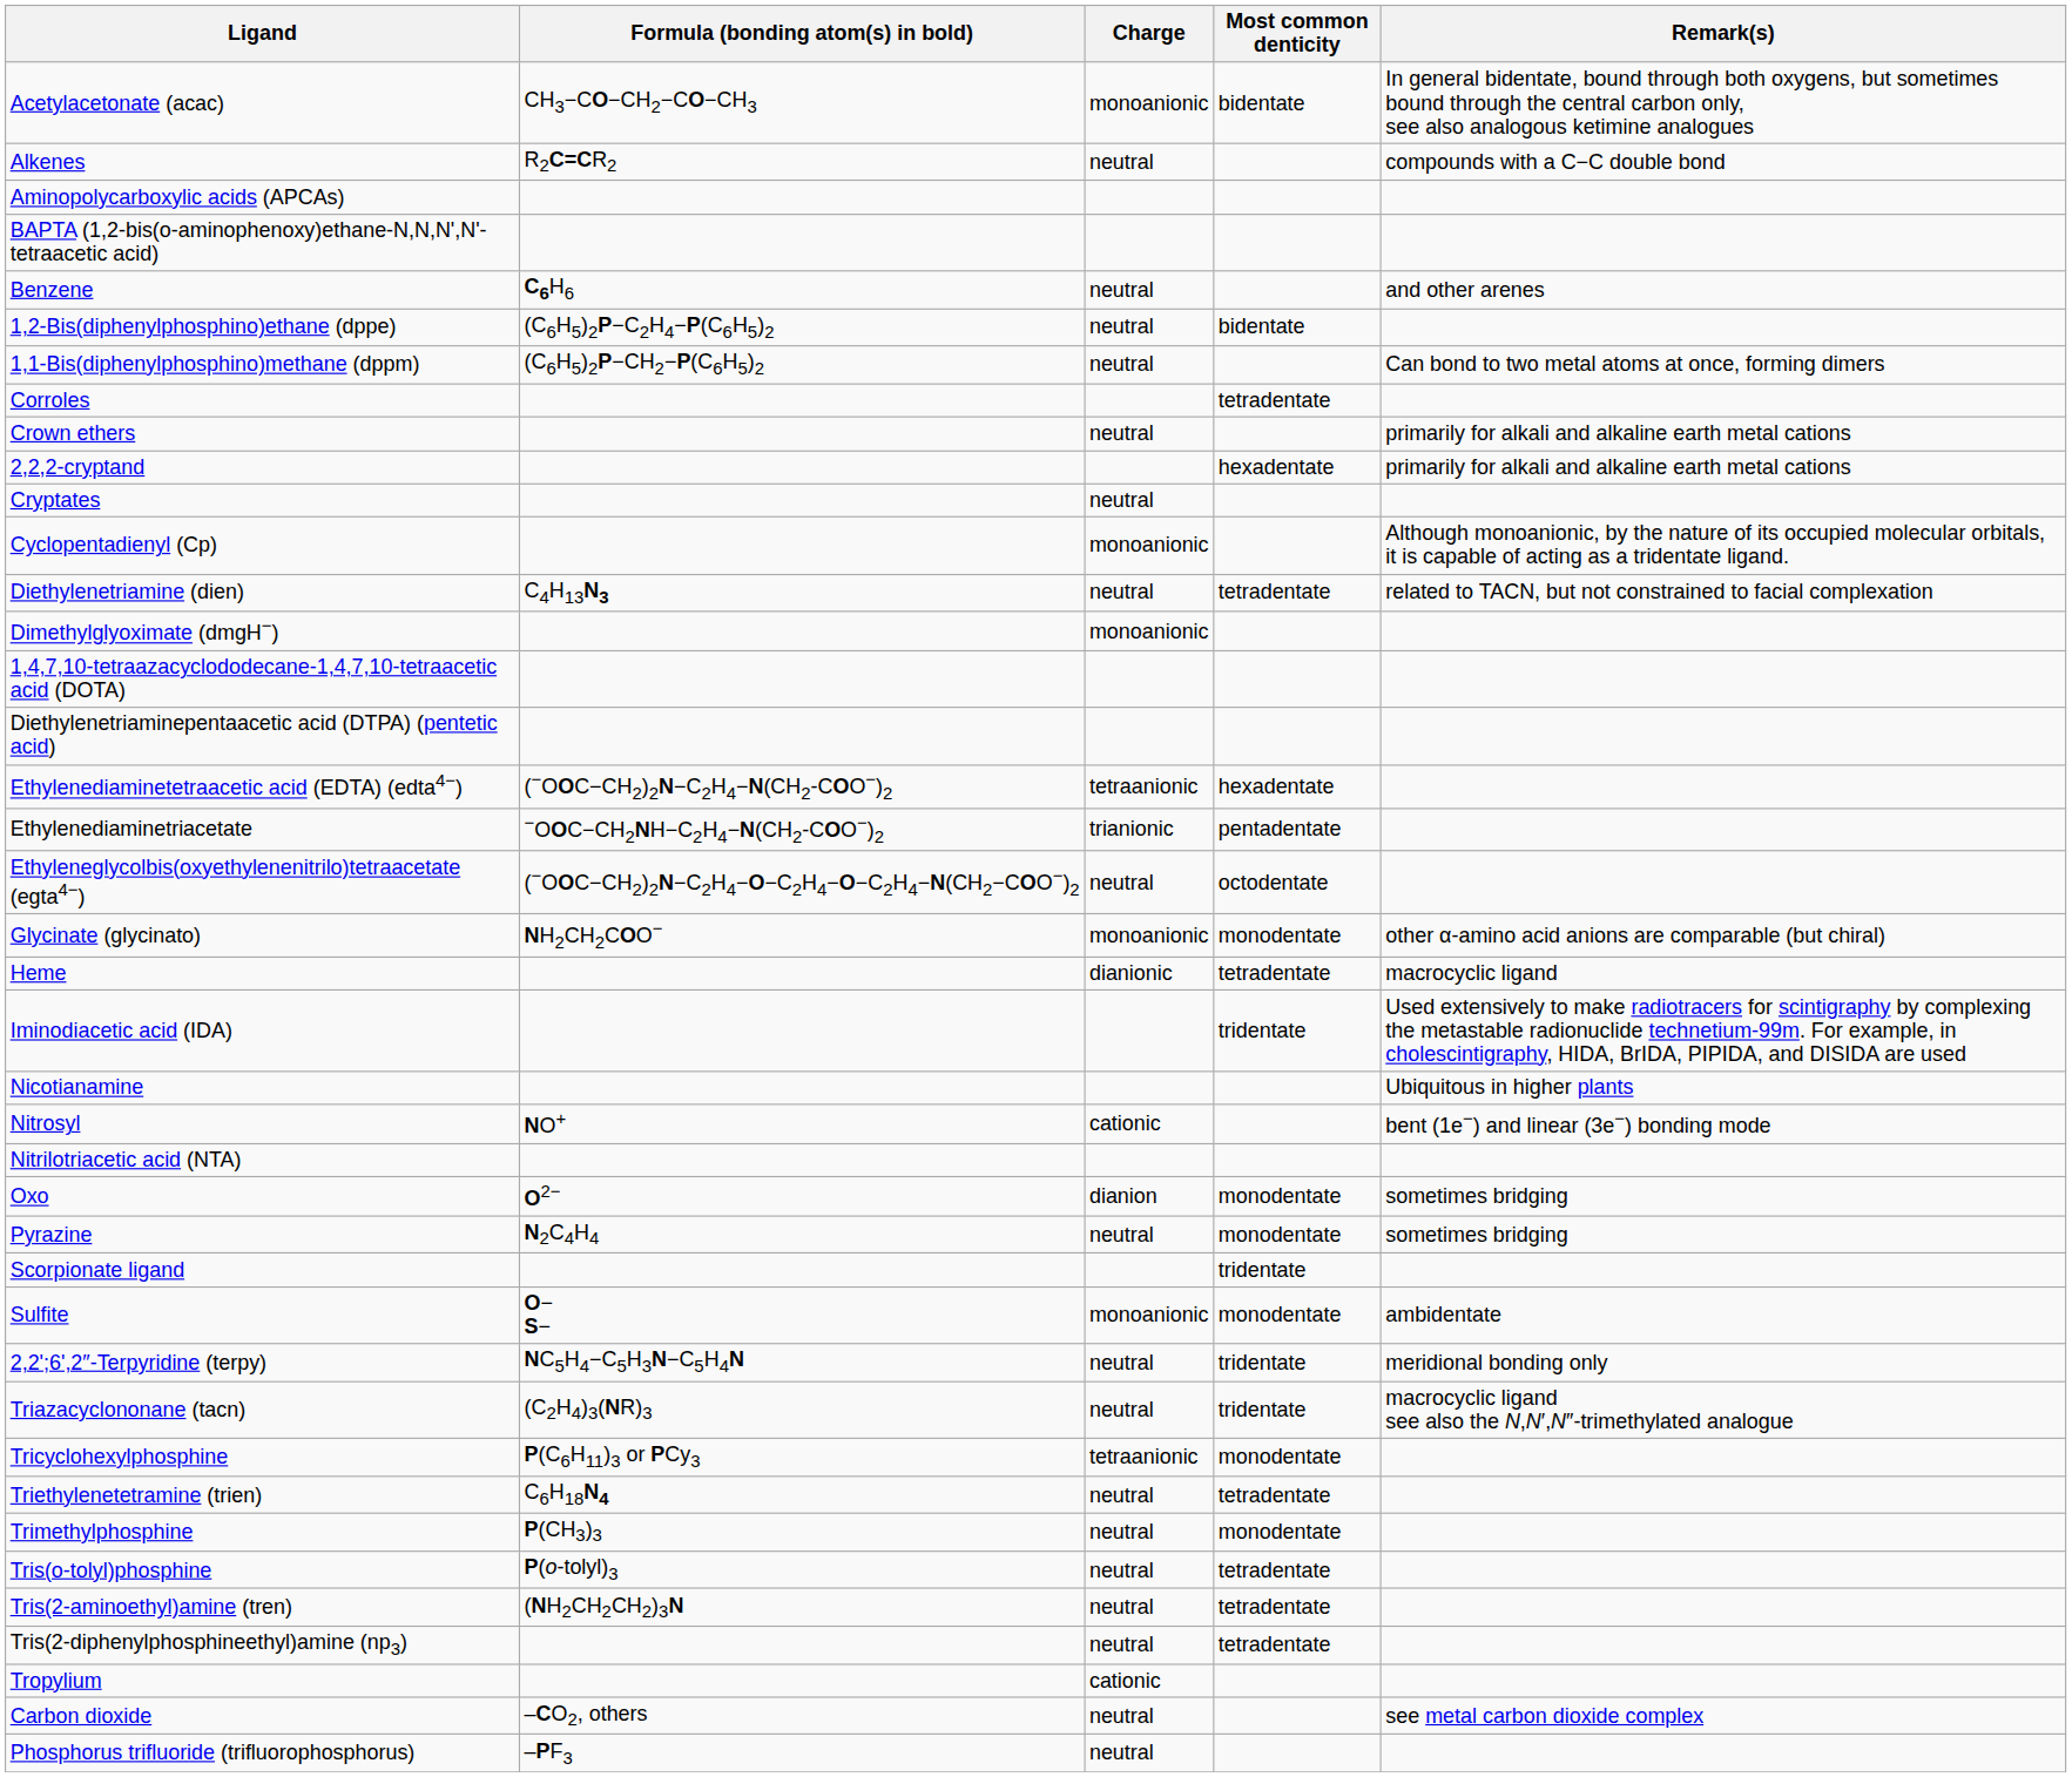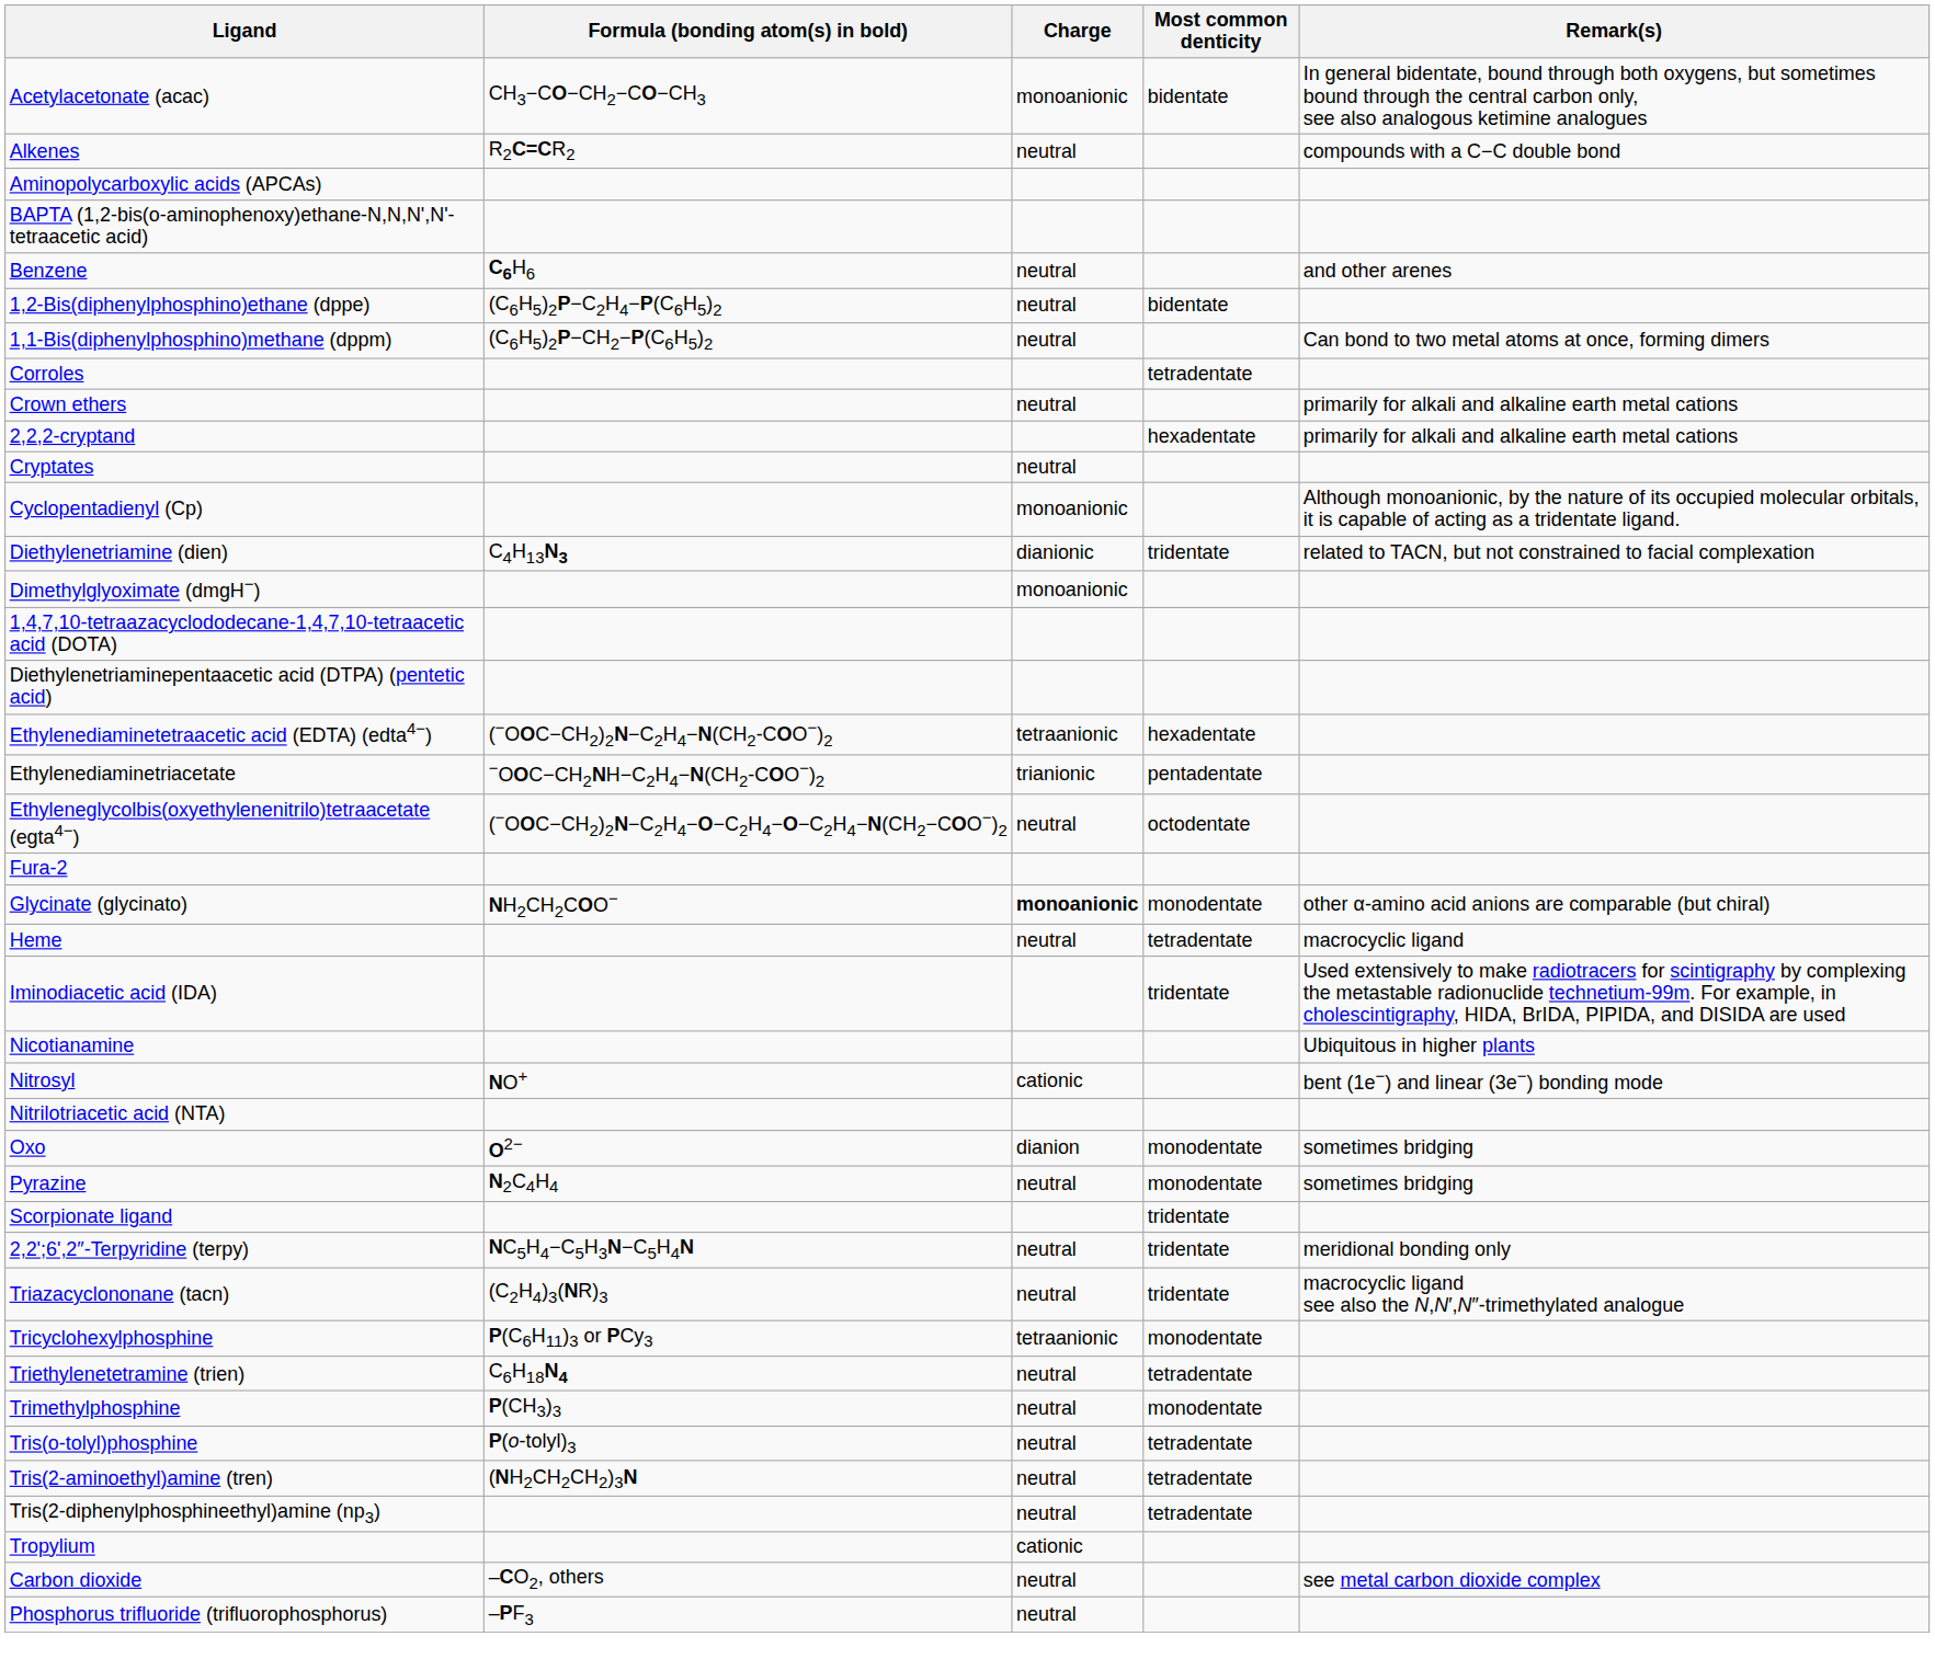 <table class="wikitable sortable">
 <tr>
 <th>Ligand</th>
 <th>Formula (bonding atom(s) in bold)</th>
 <th>Charge</th>
 <th>Most common denticity</th>
 <th>Remark(s)</th>
 </tr>
 <tr>
 <td><a href='#'>Acetylacetonate</a> (acac)</td>
 <td>CH<sub>3</sub>−C<strong>O</strong>−CH<sub>2</sub>−C<strong>O</strong>−CH<sub>3</sub></td>
 <td>monoanionic</td>
 <td>bidentate</td>
 <td>In general bidentate, bound through both oxygens, but sometimes bound through the central carbon only,<br> see also analogous ketimine analogues</td>
 </tr>
 <tr>
 <td><a href='#'>Alkenes</a></td>
 <td>R<sub>2</sub><strong>C=C</strong>R<sub>2</sub></td>
 <td>neutral</td>
 <td></td>
 <td>compounds with a C−C double bond</td>
 </tr>
 <tr>
 <td><a href='#'>Aminopolycarboxylic acids</a> (APCAs)</td>
 <td> </td>
 <td> </td>
 <td> </td>
 <td> </td>
 </tr>
 <tr>
 <td><a href='#'>BAPTA</a> (1,2-bis(o-aminophenoxy)ethane-N,N,N',N'-tetraacetic acid)</td>
 <td> </td>
 <td> </td>
 <td> </td>
 <td> </td>
 </tr>
 <tr>
 <td><a href='#'>Benzene</a></td>
 <td><strong>C<sub>6</sub></strong>H<sub>6</sub></td>
 <td>neutral</td>
 <td></td>
 <td>and other arenes</td>
 </tr>
 <tr>
 <td><a href='#'>1,2-Bis(diphenylphosphino)ethane</a> (dppe)</td>
 <td>(C<sub>6</sub>H<sub>5</sub>)<sub>2</sub><strong>P</strong>−C<sub>2</sub>H<sub>4</sub>−<strong>P</strong>(C<sub>6</sub>H<sub>5</sub>)<sub>2</sub></td>
 <td>neutral</td>
 <td>bidentate</td>
 <td></td>
 </tr>
 <tr>
 <td><a href='#'>1,1-Bis(diphenylphosphino)methane</a> (dppm)</td>
 <td>(C<sub>6</sub>H<sub>5</sub>)<sub>2</sub><strong>P</strong>−CH<sub>2</sub>−<strong>P</strong>(C<sub>6</sub>H<sub>5</sub>)<sub>2</sub></td>
 <td>neutral</td>
 <td></td>
 <td>Can bond to two metal atoms at once, forming dimers</td>
 </tr>
 <tr>
 <td><a href='#'>Corroles</a></td>
 <td></td>
 <td></td>
 <td>tetradentate</td>
 <td></td>
 </tr>
 <tr>
 <td><a href='#'>Crown ethers</a></td>
 <td></td>
 <td>neutral</td>
 <td></td>
 <td>primarily for alkali and alkaline earth metal cations</td>
 </tr>
 <tr>
 <td><a href='#'>2,2,2-cryptand</a></td>
 <td></td>
 <td></td>
 <td>hexadentate</td>
 <td>primarily for alkali and alkaline earth metal cations</td>
 </tr>
 <tr>
 <td><a href='#'>Cryptates</a></td>
 <td></td>
 <td>neutral</td>
 <td></td>
 <td></td>
 </tr>
 <tr>
 <td><a href='#'>Cyclopentadienyl</a> (Cp)</td>
 <td></td>
 <td>monoanionic</td>
 <td></td>
 <td>Although monoanionic, by the nature of its occupied molecular orbitals, it is capable of acting as a tridentate ligand.</td>
 </tr>
 <tr>
 <td><a href='#'>Diethylenetriamine</a> (dien)</td>
 <td>C<sub>4</sub>H<sub>13</sub><strong>N<sub>3</sub></strong></td>
-<td>neutral</td>
-<td>tetradentate</td>
+<td>dianionic</td>
+<td>tridentate</td>
 <td>related to TACN, but not constrained to facial complexation</td>
 </tr>
 <tr>
 <td><a href='#'>Dimethylglyoximate</a> (dmgH<sup>−</sup>)</td>
 <td></td>
 <td>monoanionic</td>
 <td></td>
 <td></td>
 </tr>
 <tr>
 <td><a href='#'>1,4,7,10-tetraazacyclododecane-1,4,7,10-tetraacetic acid</a> (DOTA)</td>
 <td> </td>
 <td> </td>
 <td> </td>
 <td> </td>
 </tr>
 <tr>
 <td>Diethylenetriaminepentaacetic acid (DTPA) (<a href='#'>pentetic acid</a>)</td>
 <td> </td>
 <td> </td>
 <td> </td>
 <td> </td>
 </tr>
 <tr>
 <td><a href='#'>Ethylenediaminetetraacetic acid</a> (EDTA) (edta<sup>4−</sup>)</td>
 <td>(<sup>−</sup>O<strong>O</strong>C−CH<sub>2</sub>)<sub>2</sub><strong>N</strong>−C<sub>2</sub>H<sub>4</sub>−<strong>N</strong>(CH<sub>2</sub>-C<strong>O</strong>O<sup>−</sup>)<sub>2</sub></td>
 <td>tetraanionic</td>
 <td>hexadentate</td>
 <td></td>
 </tr>
 <tr>
 <td>Ethylenediaminetriacetate</td>
 <td><sup>−</sup>O<strong>O</strong>C−CH<sub>2</sub><strong>N</strong>H−C<sub>2</sub>H<sub>4</sub>−<strong>N</strong>(CH<sub>2</sub>-C<strong>O</strong>O<sup>−</sup>)<sub>2</sub></td>
 <td>trianionic</td>
 <td>pentadentate</td>
 <td></td>
 </tr>
 <tr>
 <td><a href='#'>Ethyleneglycolbis(oxyethylenenitrilo)tetraacetate</a> (egta<sup>4−</sup>)</td>
 <td>(<sup>−</sup>O<strong>O</strong>C−CH<sub>2</sub>)<sub>2</sub><strong>N</strong>−C<sub>2</sub>H<sub>4</sub>−<strong>O</strong>−C<sub>2</sub>H<sub>4</sub>−<strong>O</strong>−C<sub>2</sub>H<sub>4</sub>−<strong>N</strong>(CH<sub>2</sub>−C<strong>O</strong>O<sup>−</sup>)<sub>2</sub></td>
 <td>neutral</td>
 <td>octodentate</td>
 <td></td>
 </tr>
 <tr>
+<td><a href='#'>Fura-2</a></td>
+<td> </td>
+<td> </td>
+<td> </td>
+<td> </td>
+</tr>
+<tr>
 <td><a href='#'>Glycinate</a> (glycinato)</td>
 <td><strong>N</strong>H<sub>2</sub>CH<sub>2</sub>C<strong>O</strong>O<sup>−</sup></td>
-<td>monoanionic</td>
+<td><strong>monoanionic</strong></td>
 <td>monodentate</td>
 <td>other α-amino acid anions are comparable (but chiral)</td>
 </tr>
 <tr>
 <td><a href='#'>Heme</a></td>
 <td></td>
-<td>dianionic</td>
+<td>neutral</td>
 <td>tetradentate</td>
 <td>macrocyclic ligand</td>
 </tr>
 <tr>
 <td><a href='#'>Iminodiacetic acid</a> (IDA)</td>
 <td> </td>
 <td> </td>
 <td>tridentate</td>
 <td>Used extensively to make <a href='#'>radiotracers</a> for <a href='#'>scintigraphy</a> by complexing the metastable radionuclide <a href='#'>technetium-99m</a>. For example, in <a href='#'>cholescintigraphy</a>, HIDA, BrIDA, PIPIDA, and DISIDA are used</td>
 </tr>
 <tr>
 <td><a href='#'>Nicotianamine</a></td>
 <td> </td>
 <td> </td>
 <td> </td>
 <td>Ubiquitous in higher <a href='#'>plants</a></td>
 </tr>
 <tr>
 <td><a href='#'>Nitrosyl</a></td>
 <td><strong>N</strong>O<sup>+</sup></td>
 <td>cationic</td>
 <td></td>
 <td>bent (1e<sup>−</sup>) and linear (3e<sup>−</sup>) bonding mode</td>
 </tr>
 <tr>
 <td><a href='#'>Nitrilotriacetic acid</a> (NTA)</td>
 <td> </td>
 <td> </td>
 <td> </td>
 <td> </td>
 </tr>
 <tr>
 <td><a href='#'>Oxo</a></td>
 <td><strong>O</strong><sup>2−</sup></td>
 <td>dianion</td>
 <td>monodentate</td>
 <td>sometimes bridging</td>
 </tr>
 <tr>
 <td><a href='#'>Pyrazine</a></td>
 <td><strong>N</strong><sub>2</sub>C<sub>4</sub>H<sub>4</sub></td>
 <td>neutral</td>
 <td>monodentate</td>
 <td>sometimes bridging</td>
 </tr>
 <tr>
 <td><a href='#'>Scorpionate ligand</a></td>
 <td></td>
 <td></td>
 <td>tridentate</td>
 <td></td>
-</tr>
-<tr>
-<td><a href='#'>Sulfite</a></td>
-<td><strong>O</strong>−<br><strong>S</strong>−</td>
-<td>monoanionic</td>
-<td>monodentate</td>
-<td>ambidentate</td>
 </tr>
 <tr>
 <td><a href='#'>2,2';6',2″-Terpyridine</a> (terpy)</td>
 <td><strong>N</strong>C<sub>5</sub>H<sub>4</sub>−C<sub>5</sub>H<sub>3</sub><strong>N</strong>−C<sub>5</sub>H<sub>4</sub><strong>N</strong></td>
 <td>neutral</td>
 <td>tridentate</td>
 <td>meridional bonding only</td>
 </tr>
 <tr>
 <td><a href='#'>Triazacyclononane</a> (tacn)</td>
 <td>(C<sub>2</sub>H<sub>4</sub>)<sub>3</sub>(<strong>N</strong>R)<sub>3</sub></td>
 <td>neutral</td>
 <td>tridentate</td>
 <td>macrocyclic ligand<br> see also the <em>N</em>,<em>N</em>′,<em>N</em>″-trimethylated analogue</td>
 </tr>
 <tr>
 <td><a href='#'>Tricyclohexylphosphine</a></td>
 <td><strong>P</strong>(C<sub>6</sub>H<sub>11</sub>)<sub>3</sub> or <strong>P</strong>Cy<sub>3</sub></td>
 <td>tetraanionic</td>
 <td>monodentate</td>
 <td></td>
 </tr>
 <tr>
 <td><a href='#'>Triethylenetetramine</a> (trien)</td>
 <td>C<sub>6</sub>H<sub>18</sub><strong>N<sub>4</sub></strong></td>
 <td>neutral</td>
 <td>tetradentate</td>
 <td></td>
 </tr>
 <tr>
 <td><a href='#'>Trimethylphosphine</a></td>
 <td><strong>P</strong>(CH<sub>3</sub>)<sub>3</sub></td>
 <td>neutral</td>
 <td>monodentate</td>
 <td></td>
 </tr>
 <tr>
 <td><a href='#'>Tris(o-tolyl)phosphine</a></td>
 <td><strong>P</strong>(<em>o</em>-tolyl)<sub>3</sub></td>
 <td>neutral</td>
 <td>tetradentate</td>
 <td></td>
 </tr>
 <tr>
 <td><a href='#'>Tris(2-aminoethyl)amine</a> (tren)</td>
 <td>(<strong>N</strong>H<sub>2</sub>CH<sub>2</sub>CH<sub>2</sub>)<sub>3</sub><strong>N</strong></td>
 <td>neutral</td>
 <td>tetradentate</td>
 <td></td>
 </tr>
 <tr>
 <td>Tris(2-diphenylphosphineethyl)amine (np<sub>3</sub>)</td>
 <td></td>
 <td>neutral</td>
 <td>tetradentate</td>
 <td></td>
 </tr>
 <tr>
 <td><a href='#'>Tropylium</a></td>
 <td></td>
 <td>cationic</td>
 <td></td>
 <td></td>
 </tr>
 <tr>
 <td><a href='#'>Carbon dioxide</a></td>
 <td>–<strong>C</strong>O<sub>2</sub>, others</td>
 <td>neutral</td>
 <td></td>
 <td>see <a href='#'>metal carbon dioxide complex</a></td>
 </tr>
 <tr>
 <td><a href='#'>Phosphorus trifluoride</a> (trifluorophosphorus)</td>
 <td>–<strong>P</strong>F<sub>3</sub></td>
 <td>neutral</td>
 <td></td>
 <td></td>
 </tr>
 </table>
